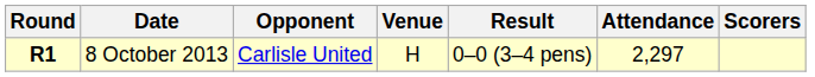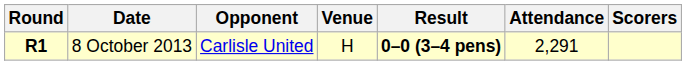 <table class= "wikitable " style="font-size:100%; text-align:center">
 <tr>
 <th>Round</th>
 <th>Date</th>
 <th>Opponent</th>
 <th>Venue</th>
 <th>Result</th>
 <th>Attendance</th>
 <th>Scorers</th>
 </tr>
 <tr style="background: #FFFFCC;">
 <td><strong>R1</strong></td>
 <td>8 October 2013</td>
 <td><a href='#'>Carlisle United</a></td>
 <td>H</td>
-<td>0–0 (3–4 pens)</td>
-<td>2,297</td>
+<td><strong>0–0 (3–4 pens)</strong></td>
+<td>2,291</td>
 <td></td>
 </tr>
 </table>
